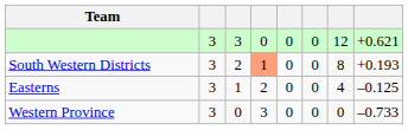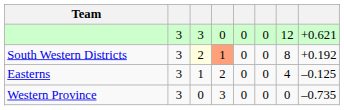 <table class="wikitable" style="text-align:center">
 <tr>
 <th width=200>Team</th>
 <th width=20></th>
 <th width=20></th>
 <th width=20></th>
 <th width=20></th>
 <th width=20></th>
 <th width=20></th>
 <th width=45></th>
 </tr>
 <tr style="background:#cfc">
 <td align="left"></td>
 <td>3</td>
 <td>3</td>
 <td>0</td>
 <td>0</td>
 <td>0</td>
 <td>12</td>
 <td>+0.621</td>
 </tr>
 <tr>
 <td align="left"> <a href='#'>South Western Districts</a></td>
 <td>3</td>
-<td>2</td>
+<td style="background: lightyellow;">2</td>
 <td style="background: lightsalmon;">1</td>
 <td>0</td>
 <td>0</td>
 <td>8</td>
-<td>+0.193</td>
+<td>+0.192</td>
 </tr>
 <tr>
 <td align="left"> <a href='#'>Easterns</a></td>
 <td>3</td>
 <td>1</td>
 <td>2</td>
 <td>0</td>
 <td>0</td>
 <td>4</td>
 <td>–0.125</td>
 </tr>
 <tr>
 <td align="left"> <a href='#'>Western Province</a></td>
 <td>3</td>
 <td>0</td>
 <td>3</td>
 <td>0</td>
 <td>0</td>
 <td>0</td>
-<td>–0.733</td>
+<td>–0.735</td>
 </tr>
 </table>
